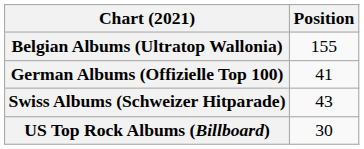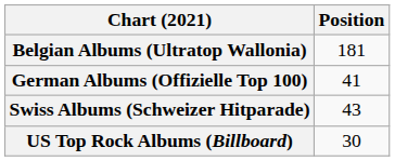 <table class="wikitable sortable plainrowheaders" style="text-align:center">
 <tr>
 <th scope="col">Chart (2021)</th>
 <th scope="col">Position</th>
 </tr>
 <tr>
 <th scope="row">Belgian Albums (Ultratop Wallonia)</th>
-<td>155</td>
+<td>181</td>
 </tr>
 <tr>
 <th scope="row">German Albums (Offizielle Top 100)</th>
 <td>41</td>
 </tr>
 <tr>
 <th scope="row">Swiss Albums (Schweizer Hitparade)</th>
 <td>43</td>
 </tr>
 <tr>
 <th scope="row">US Top Rock Albums (<em>Billboard</em>)</th>
 <td>30</td>
 </tr>
 </table>
